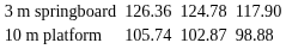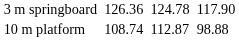 <table>
 <tr>
 <td>3 m springboard</td>
 <td></td>
 <td>126.36</td>
 <td></td>
 <td>124.78</td>
 <td></td>
 <td>117.90</td>
 </tr>
 <tr>
 <td>10 m platform</td>
 <td></td>
-<td>105.74</td>
+<td>108.74</td>
 <td></td>
-<td>102.87</td>
+<td>112.87</td>
 <td></td>
 <td>98.88</td>
 </tr>
 </table>
